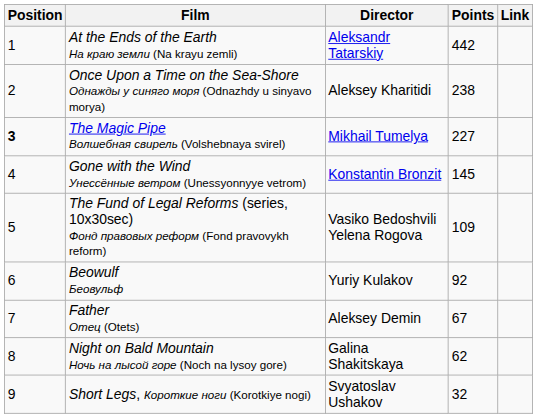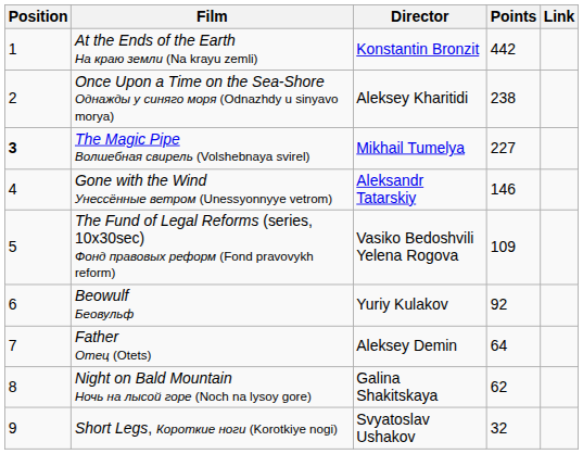 <table class="wikitable">
 <tr>
 <th>Position</th>
 <th>Film</th>
 <th>Director</th>
 <th>Points</th>
 <th>Link</th>
 </tr>
 <tr>
 <td>1</td>
 <td><em>At the Ends of the Earth</em><br><small><em>На краю земли</em> (Na krayu zemli)</small></td>
-<td><a href='#'>Aleksandr Tatarskiy</a></td>
+<td><a href='#'>Konstantin Bronzit</a></td>
 <td>442</td>
 <td></td>
 </tr>
 <tr>
 <td>2</td>
 <td><em>Once Upon a Time on the Sea-Shore</em><br><small><em>Однажды у синяго моря</em> (Odnazhdy u sinyavo morya)</small></td>
 <td>Aleksey Kharitidi</td>
 <td>238</td>
 <td></td>
 </tr>
 <tr>
 <td><strong>3</strong></td>
 <td><em><a href='#'>The Magic Pipe</a></em><br><small><em>Волшебная свирель</em> (Volshebnaya svirel)</small></td>
 <td><a href='#'>Mikhail Tumelya</a></td>
 <td>227</td>
 <td></td>
 </tr>
 <tr>
 <td>4</td>
 <td><em>Gone with the Wind</em><br><small><em>Унессённые ветром</em> (Unessyonnyye vetrom)</small></td>
-<td><a href='#'>Konstantin Bronzit</a></td>
-<td>145</td>
+<td><a href='#'>Aleksandr Tatarskiy</a></td>
+<td>146</td>
 <td></td>
 </tr>
 <tr>
 <td>5</td>
 <td><em>The Fund of Legal Reforms</em> (series, 10x30sec)<br><small><em>Фонд правовых реформ</em> (Fond pravovykh reform)</small></td>
 <td>Vasiko Bedoshvili<br>Yelena Rogova</td>
 <td>109</td>
 <td></td>
 </tr>
 <tr>
 <td>6</td>
 <td><em>Beowulf</em><br><small><em>Беовульф</em></small></td>
 <td>Yuriy Kulakov</td>
 <td>92</td>
 <td></td>
 </tr>
 <tr>
 <td>7</td>
 <td><em>Father</em><br><small><em>Отец</em> (Otets)</small></td>
 <td>Aleksey Demin</td>
-<td>67</td>
+<td>64</td>
 <td></td>
 </tr>
 <tr>
 <td>8</td>
 <td><em>Night on Bald Mountain</em><br><small><em>Ночь на лысой горе</em> (Noch na lysoy gore)</small></td>
 <td>Galina Shakitskaya</td>
 <td>62</td>
 <td></td>
 </tr>
 <tr>
 <td>9</td>
 <td><em>Short Legs</em>, <small><em>Короткие ноги</em> (Korotkiye nogi)</small></td>
 <td>Svyatoslav Ushakov</td>
 <td>32</td>
 <td></td>
 </tr>
 </table>
